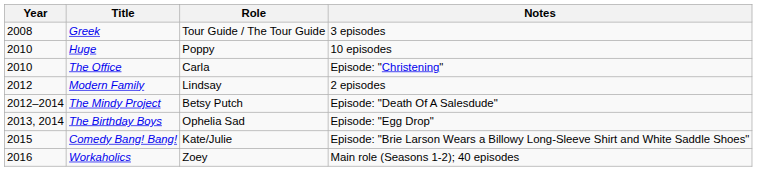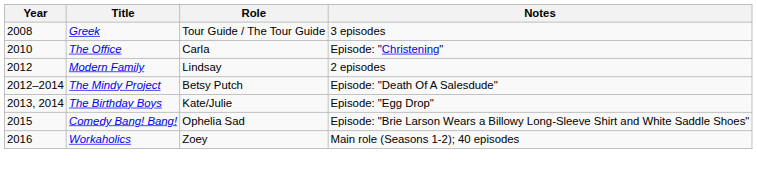 <table class="wikitable plainrowheaders sortable">
 <tr>
 <th scope="col">Year</th>
 <th scope="col">Title</th>
 <th scope="col">Role</th>
 <th scope="col" class="unsortable">Notes</th>
 </tr>
 <tr>
 <td>2008</td>
 <td><em><a href='#'>Greek</a></em></td>
 <td>Tour Guide / The Tour Guide</td>
 <td>3 episodes</td>
-</tr>
-<tr>
-<td>2010</td>
-<td><em><a href='#'>Huge</a></em></td>
-<td>Poppy</td>
-<td>10 episodes</td>
 </tr>
 <tr>
 <td>2010</td>
 <td><em><a href='#'>The Office</a></em></td>
 <td>Carla</td>
 <td>Episode: "<a href='#'>Christening</a>"</td>
 </tr>
 <tr>
 <td>2012</td>
 <td><em><a href='#'>Modern Family</a></em></td>
 <td>Lindsay</td>
 <td>2 episodes</td>
 </tr>
 <tr>
 <td>2012–2014</td>
 <td><em><a href='#'>The Mindy Project</a></em></td>
 <td>Betsy Putch</td>
 <td>Episode: "Death Of A Salesdude"</td>
 </tr>
 <tr>
 <td>2013, 2014</td>
 <td><em><a href='#'>The Birthday Boys</a></em></td>
-<td>Ophelia Sad</td>
+<td>Kate/Julie</td>
 <td>Episode: "Egg Drop"</td>
 </tr>
 <tr>
 <td>2015</td>
 <td><em><a href='#'>Comedy Bang! Bang!</a></em></td>
-<td>Kate/Julie</td>
+<td>Ophelia Sad</td>
 <td>Episode: "Brie Larson Wears a Billowy Long-Sleeve Shirt and White Saddle Shoes"</td>
 </tr>
 <tr>
 <td>2016</td>
 <td><em><a href='#'>Workaholics</a></em></td>
 <td>Zoey</td>
 <td>Main role (Seasons 1-2); 40 episodes</td>
 </tr>
 </table>
